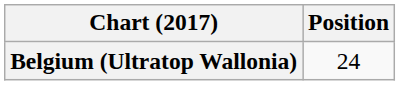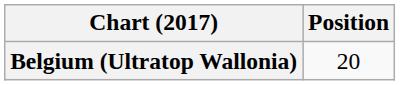 <table class="wikitable plainrowheaders" style="text-align:center">
 <tr>
 <th scope="col">Chart (2017)</th>
 <th scope="col">Position</th>
 </tr>
 <tr>
 <th scope="row">Belgium (Ultratop Wallonia)</th>
-<td>24</td>
+<td>20</td>
 </tr>
 </table>
